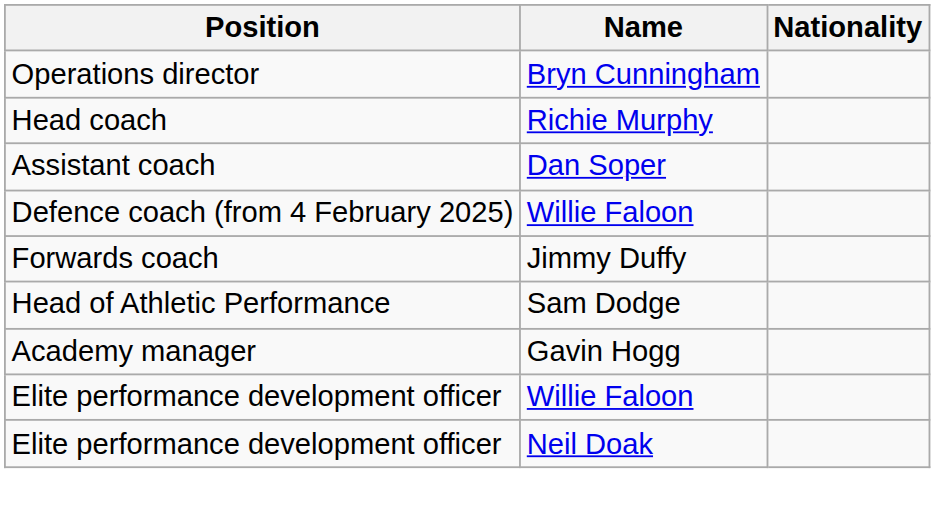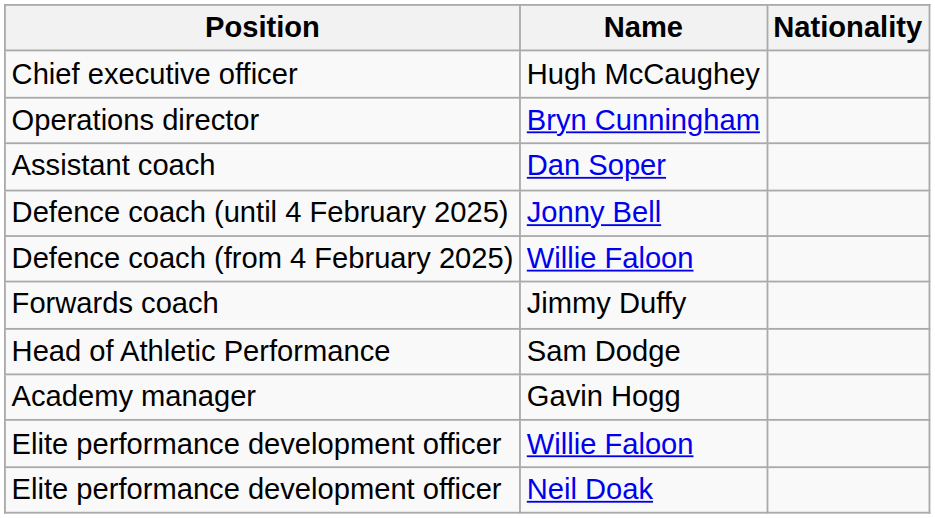 <table class="wikitable">
 <tr>
 <th>Position</th>
 <th>Name</th>
 <th>Nationality</th>
 </tr>
 <tr>
+<td>Chief executive officer</td>
+<td>Hugh McCaughey</td>
+<td></td>
+</tr>
+<tr>
 <td>Operations director</td>
 <td><a href='#'>Bryn Cunningham</a></td>
 <td></td>
 </tr>
 <tr>
-<td>Head coach</td>
-<td><a href='#'>Richie Murphy</a></td>
+<td>Assistant coach</td>
+<td><a href='#'>Dan Soper</a></td>
 <td></td>
 </tr>
 <tr>
-<td>Assistant coach</td>
-<td><a href='#'>Dan Soper</a></td>
+<td>Defence coach (until 4 February 2025)</td>
+<td><a href='#'>Jonny Bell</a></td>
 <td></td>
 </tr>
 <tr>
 <td>Defence coach (from 4 February 2025)</td>
 <td><a href='#'>Willie Faloon</a></td>
 <td></td>
 </tr>
 <tr>
 <td>Forwards coach</td>
 <td>Jimmy Duffy</td>
 <td></td>
 </tr>
 <tr>
 <td>Head of Athletic Performance</td>
 <td>Sam Dodge</td>
 <td></td>
 </tr>
 <tr>
 <td>Academy manager</td>
 <td>Gavin Hogg</td>
 <td></td>
 </tr>
 <tr>
 <td>Elite performance development officer</td>
 <td><a href='#'>Willie Faloon</a></td>
 <td></td>
 </tr>
 <tr>
 <td>Elite performance development officer</td>
 <td><a href='#'>Neil Doak</a></td>
 <td></td>
 </tr>
 </table>
